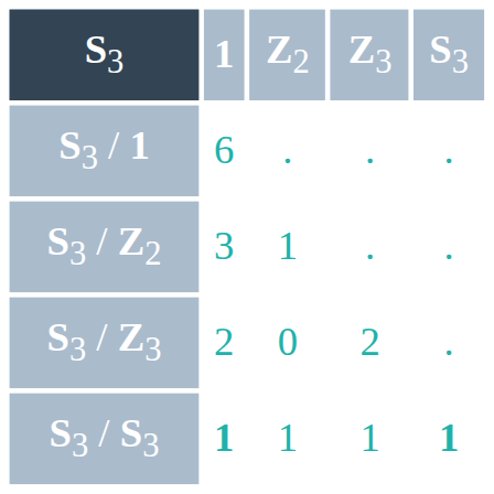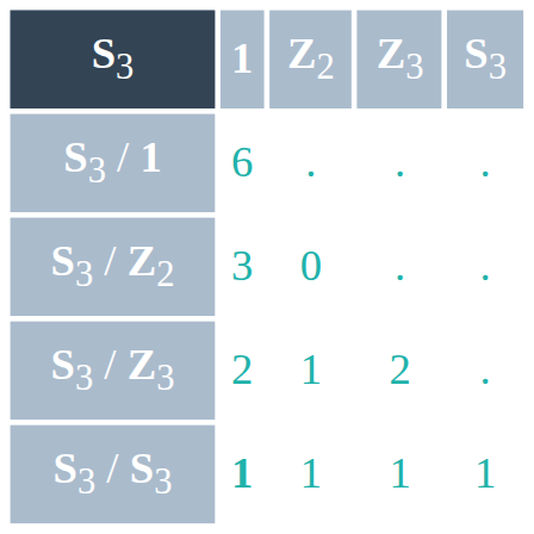 <table style="background:white; color:lightseagreen; width:12em; height:12em; text-align:center">
 <tr style="background:#abc; color:white;">
 <td style="background:#345; color:white;"><strong>S</strong><sub>3</sub></td>
 <td><strong>1</strong></td>
 <td><strong>Z</strong><sub>2</sub></td>
 <td><strong>Z</strong><sub>3</sub></td>
 <td><strong>S</strong><sub>3</sub></td>
 </tr>
 <tr>
 <td style="background:#abc; color:white;"><strong>S</strong><sub>3</sub> / <strong>1</strong></td>
 <td>6</td>
 <td>.</td>
 <td>.</td>
 <td>.</td>
 </tr>
 <tr>
 <td style="background:#abc; color:white;"><strong>S</strong><sub>3</sub> / <strong>Z</strong><sub>2</sub></td>
 <td>3</td>
-<td>1</td>
+<td>0</td>
 <td>.</td>
 <td>.</td>
 </tr>
 <tr>
 <td style="background:#abc; color:white;"><strong>S</strong><sub>3</sub> / <strong>Z</strong><sub>3</sub></td>
 <td>2</td>
-<td>0</td>
+<td>1</td>
 <td>2</td>
 <td>.</td>
 </tr>
 <tr>
 <td style="background:#abc; color:white;"><strong>S</strong><sub>3</sub> / <strong>S</strong><sub>3</sub></td>
 <td><strong>1</strong></td>
 <td>1</td>
 <td>1</td>
-<td><strong>1</strong></td>
+<td>1</td>
 </tr>
 </table>
